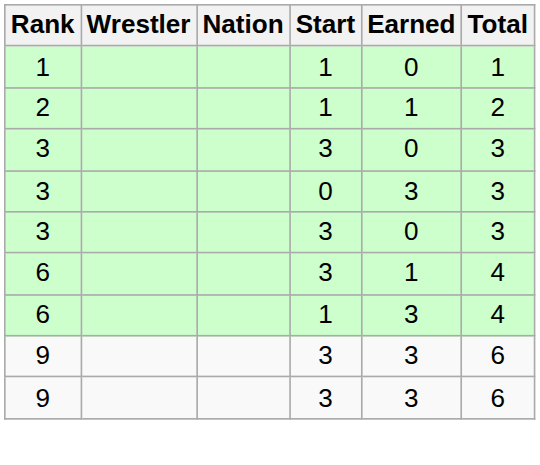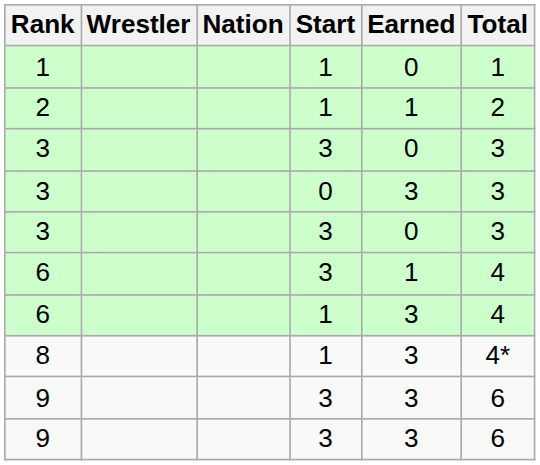 <table class="wikitable sortable" style="text-align:center;">
 <tr>
 <th>Rank</th>
 <th>Wrestler</th>
 <th>Nation</th>
 <th>Start</th>
 <th>Earned</th>
 <th>Total</th>
 </tr>
 <tr style="background:#cfc;">
 <td>1</td>
 <td align=left></td>
 <td align=left></td>
 <td>1</td>
 <td>0</td>
 <td>1</td>
 </tr>
 <tr style="background:#cfc;">
 <td>2</td>
 <td align=left></td>
 <td align=left></td>
 <td>1</td>
 <td>1</td>
 <td>2</td>
 </tr>
 <tr style="background:#cfc;">
 <td>3</td>
 <td align=left></td>
 <td align=left></td>
 <td>3</td>
 <td>0</td>
 <td>3</td>
 </tr>
 <tr style="background:#cfc;">
 <td>3</td>
 <td align=left></td>
 <td align=left></td>
 <td>0</td>
 <td>3</td>
 <td>3</td>
 </tr>
 <tr style="background:#cfc;">
 <td>3</td>
 <td align=left></td>
 <td align=left></td>
 <td>3</td>
 <td>0</td>
 <td>3</td>
 </tr>
 <tr style="background:#cfc;">
 <td>6</td>
 <td align=left></td>
 <td align=left></td>
 <td>3</td>
 <td>1</td>
 <td>4</td>
 </tr>
 <tr style="background:#cfc;">
 <td>6</td>
 <td align=left></td>
 <td align=left></td>
 <td>1</td>
 <td>3</td>
 <td>4</td>
 </tr>
 <tr>
+<td>8</td>
+<td align=left></td>
+<td align=left></td>
+<td>1</td>
+<td>3</td>
+<td>4*</td>
+</tr>
+<tr>
 <td>9</td>
 <td align=left></td>
 <td align=left></td>
 <td>3</td>
 <td>3</td>
 <td>6</td>
 </tr>
 <tr>
 <td>9</td>
 <td align=left></td>
 <td align=left></td>
 <td>3</td>
 <td>3</td>
 <td>6</td>
 </tr>
 </table>
